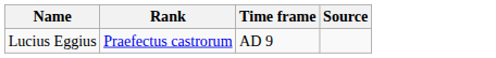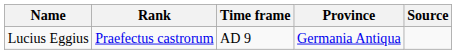 <table class="wikitable">
 <tr>
 <th>Name</th>
 <th>Rank</th>
 <th>Time frame</th>
+<th>Province</th>
 <th>Source</th>
 </tr>
 <tr>
 <td>Lucius Eggius</td>
 <td><a href='#'>Praefectus castrorum</a></td>
 <td>AD 9</td>
+<td><a href='#'>Germania Antiqua</a></td>
 <td><em></em></td>
 </tr>
 </table>
